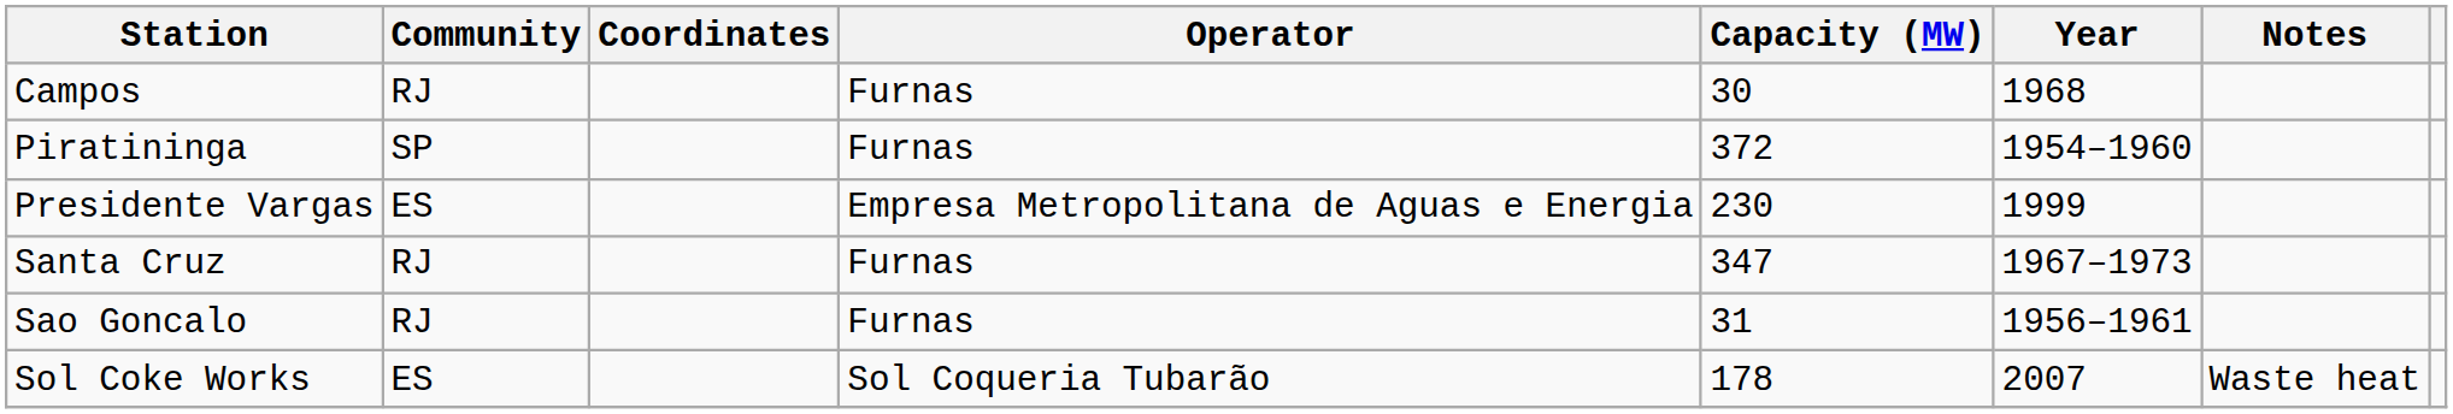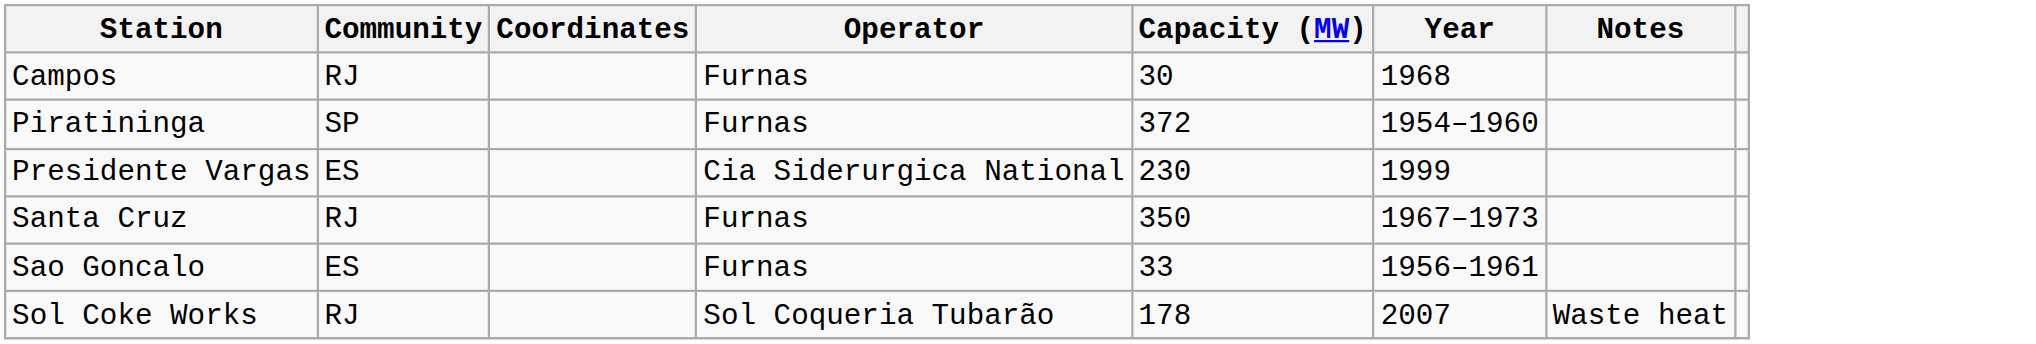 <table class="wikitable sortable">
 <tr>
 <th>Station</th>
 <th>Community</th>
 <th>Coordinates</th>
 <th>Operator</th>
 <th>Capacity (<a href='#'>MW</a>)</th>
 <th>Year</th>
 <th>Notes</th>
 <th></th>
 </tr>
 <tr>
 <td>Campos</td>
 <td>RJ</td>
 <td></td>
 <td>Furnas</td>
 <td>30</td>
 <td>1968</td>
 <td></td>
 <td></td>
 </tr>
 <tr>
 <td>Piratininga</td>
 <td>SP</td>
 <td></td>
 <td>Furnas</td>
 <td>372</td>
 <td>1954–1960</td>
 <td></td>
 <td></td>
 </tr>
 <tr>
 <td>Presidente Vargas</td>
 <td>ES</td>
 <td></td>
-<td>Empresa Metropolitana de Aguas e Energia</td>
+<td>Cia Siderurgica National</td>
 <td>230</td>
 <td>1999</td>
 <td></td>
 <td></td>
 </tr>
 <tr>
 <td>Santa Cruz</td>
 <td>RJ</td>
 <td></td>
 <td>Furnas</td>
-<td>347</td>
+<td>350</td>
 <td>1967–1973</td>
 <td></td>
 <td></td>
 </tr>
 <tr>
 <td>Sao Goncalo</td>
-<td>RJ</td>
+<td>ES</td>
 <td></td>
 <td>Furnas</td>
-<td>31</td>
+<td>33</td>
 <td>1956–1961</td>
 <td></td>
 <td></td>
 </tr>
 <tr>
 <td>Sol Coke Works</td>
-<td>ES</td>
+<td>RJ</td>
 <td></td>
 <td>Sol Coqueria Tubarão</td>
 <td>178</td>
 <td>2007</td>
 <td>Waste heat</td>
 <td></td>
 </tr>
 <tr>
 </tr>
 </table>
